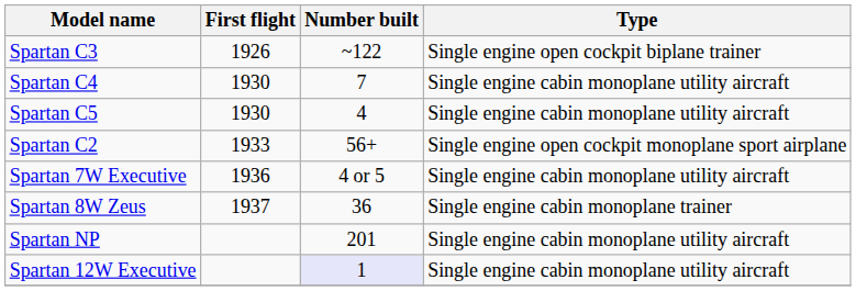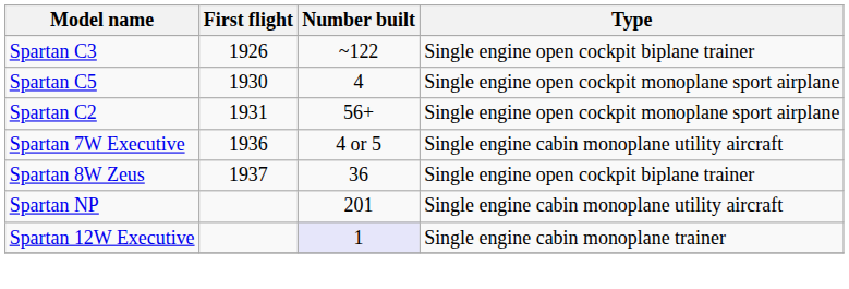 <table class="wikitable sortable">
 <tr>
 <th>Model name</th>
 <th>First flight</th>
 <th>Number built</th>
 <th>Type</th>
 </tr>
 <tr>
 <td align=left><a href='#'>Spartan C3</a></td>
 <td align=center>1926</td>
 <td align=center>~122</td>
 <td align=left>Single engine open cockpit biplane trainer</td>
 </tr>
 <tr>
-<td align=left><a href='#'>Spartan C4</a></td>
-<td align=center>1930</td>
-<td align=center>7</td>
-<td align=left>Single engine cabin monoplane utility aircraft</td>
-</tr>
-<tr>
 <td align=left><a href='#'>Spartan C5</a></td>
 <td align=center>1930</td>
 <td align=center>4</td>
-<td align=left>Single engine cabin monoplane utility aircraft</td>
+<td align=left>Single engine open cockpit monoplane sport airplane</td>
 </tr>
 <tr>
 <td align=left><a href='#'>Spartan C2</a></td>
-<td align=center>1933</td>
+<td align=center>1931</td>
 <td align=center>56+</td>
 <td align=left>Single engine open cockpit monoplane sport airplane</td>
 </tr>
 <tr>
 <td align=left><a href='#'>Spartan 7W Executive</a></td>
 <td align=center>1936</td>
 <td align=center>4 or 5</td>
 <td align=left>Single engine cabin monoplane utility aircraft</td>
 </tr>
 <tr>
 <td align=left><a href='#'>Spartan 8W Zeus</a></td>
 <td align=center>1937</td>
 <td align=center>36</td>
-<td align=left>Single engine cabin monoplane trainer</td>
+<td align=left>Single engine open cockpit biplane trainer</td>
 </tr>
 <tr>
 <td align=left><a href='#'>Spartan NP</a></td>
 <td align=center></td>
 <td align=center>201</td>
 <td align=left>Single engine cabin monoplane utility aircraft</td>
 </tr>
 <tr>
 <td align=left><a href='#'>Spartan 12W Executive</a></td>
 <td align=center></td>
 <td align=center style="background: lavender;">1</td>
-<td align=left>Single engine cabin monoplane utility aircraft</td>
+<td align=left>Single engine cabin monoplane trainer</td>
 </tr>
 <tr>
 </tr>
 </table>
